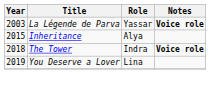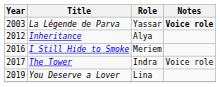 <table class="wikitable sortable">
 <tr>
 <th>Year</th>
 <th>Title</th>
 <th>Role</th>
 <th class="unsortable">Notes</th>
 </tr>
 <tr>
 <td>2003</td>
 <td><em>La Légende de Parva</em></td>
 <td>Yassar</td>
 <td><strong>Voice role</strong></td>
 </tr>
 <tr>
-<td>2015</td>
+<td>2012</td>
 <td><em><a href='#'>Inheritance</a></em></td>
 <td>Alya</td>
 <td></td>
 </tr>
 <tr>
-<td>2018</td>
+<td>2016</td>
+<td><em><a href='#'>I Still Hide to Smoke</a></em></td>
+<td>Meriem</td>
+<td></td>
+</tr>
+<tr>
+<td>2017</td>
 <td><em><a href='#'>The Tower</a></em></td>
 <td>Indra</td>
-<td><strong>Voice role</strong></td>
+<td>Voice role</td>
 </tr>
 <tr>
 <td>2019</td>
 <td><em>You Deserve a Lover</em></td>
 <td>Lina</td>
 <td></td>
 </tr>
 <tr>
 </tr>
 </table>
